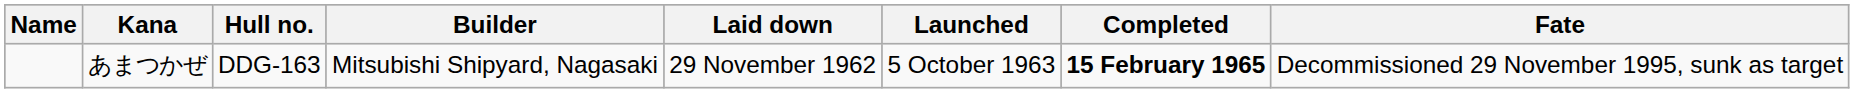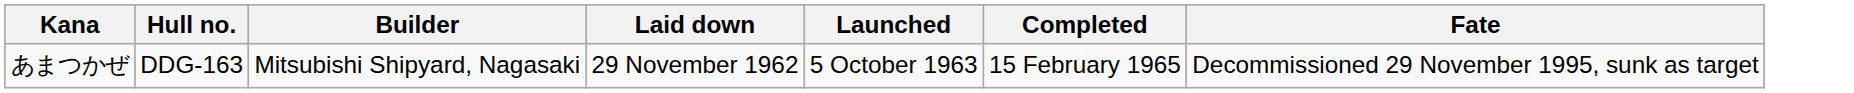 <table class="wikitable" style="font-size:90%;">
 <tr>
-<th>Name</th>
 <th>Kana</th>
 <th>Hull no.</th>
 <th>Builder</th>
 <th>Laid down</th>
 <th>Launched</th>
 <th>Completed</th>
 <th>Fate</th>
 </tr>
 <tr>
-<td></td>
 <td>あまつかぜ</td>
 <td>DDG-163</td>
 <td>Mitsubishi Shipyard, Nagasaki</td>
 <td>29 November 1962</td>
 <td>5 October 1963</td>
-<td><strong>15 February 1965</strong></td>
+<td>15 February 1965</td>
 <td>Decommissioned 29 November 1995, sunk as target</td>
 </tr>
 </table>
